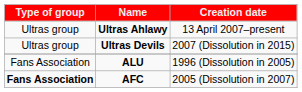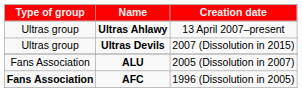 <table class="wikitable" style="font-size:90%; text-align: center">
 <tr>
 <th style="color:#EFEFEF; background:#FF0000;">Type of group</th>
 <th style="color:#EFEFEF; background:#FF0000;">Name</th>
 <th style="color:#EFEFEF; background:#FF0000;">Creation date</th>
 </tr>
 <tr>
 <td>Ultras group</td>
 <td><strong>Ultras Ahlawy</strong></td>
 <td>13 April 2007–present</td>
 </tr>
 <tr>
 <td>Ultras group</td>
 <td><strong>Ultras Devils</strong></td>
 <td>2007 (Dissolution in 2015)</td>
 </tr>
 <tr>
 </tr>
 <tr>
 <td>Fans Association</td>
 <td><strong>ALU</strong></td>
-<td>1996 (Dissolution in 2005)</td>
+<td>2005 (Dissolution in 2007)</td>
 </tr>
 <tr>
 <td><strong>Fans Association</strong></td>
 <td><strong>AFC</strong></td>
-<td>2005 (Dissolution in 2007)</td>
+<td>1996 (Dissolution in 2005)</td>
 </tr>
 </table>
